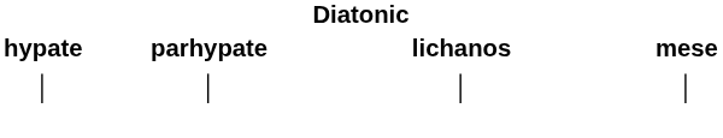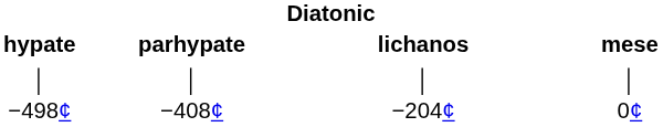 <table style="text-align:center; margin-left: 4em;">
 <tr>
 <th colspan=7>Diatonic</th>
 </tr>
 <tr>
 <th>hypate</th>
 <th>    </th>
 <th>parhypate</th>
 <th>         </th>
 <th>lichanos</th>
 <th>         </th>
 <th>mese</th>
 </tr>
 <tr>
 <td></td>
 <td></td>
 <td></td>
 <td></td>
 <td></td>
 <td></td>
 <td></td>
 </tr>
 <tr>
 <td>│</td>
 <td></td>
 <td>│</td>
 <td></td>
 <td>│</td>
 <td></td>
 <td>│</td>
 </tr>
 <tr>
+<td>−498<a href='#'>¢</a></td>
+<td></td>
+<td>−408<a href='#'>¢</a></td>
+<td></td>
+<td>−204<a href='#'>¢</a></td>
+<td></td>
+<td>0<a href='#'>¢</a></td>
+</tr>
+<tr>
 <td colspan=7></td>
 </tr>
 </table>
